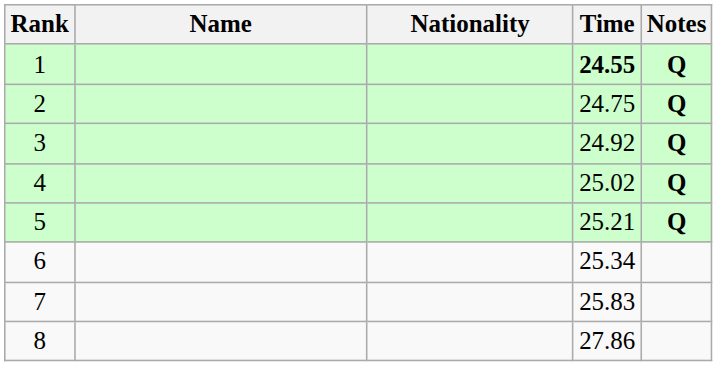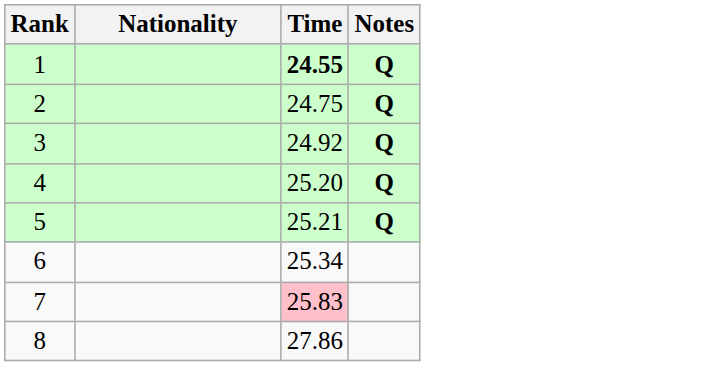 <table class="wikitable sortable" style="text-align:center">
 <tr>
 <th>Rank</th>
-<th style="width:180px">Name</th>
 <th style="width:125px">Nationality</th>
 <th>Time</th>
 <th>Notes</th>
 </tr>
 <tr style="background:#cfc;">
 <td>1</td>
 <td style="text-align:left;"></td>
-<td style="text-align:left;"></td>
 <td><strong>24.55</strong></td>
 <td><strong>Q</strong></td>
 </tr>
 <tr style="background:#cfc;">
 <td>2</td>
-<td style="text-align:left;"></td>
 <td style="text-align:left;"></td>
 <td>24.75</td>
 <td><strong>Q</strong></td>
 </tr>
 <tr style="background:#cfc;">
 <td>3</td>
 <td style="text-align:left;"></td>
-<td style="text-align:left;"></td>
 <td>24.92</td>
 <td><strong>Q</strong></td>
 </tr>
 <tr style="background:#cfc;">
 <td>4</td>
 <td style="text-align:left;"></td>
-<td style="text-align:left;"></td>
-<td>25.02</td>
+<td>25.20</td>
 <td><strong>Q</strong></td>
 </tr>
 <tr style="background:#cfc;">
 <td>5</td>
-<td style="text-align:left;"></td>
 <td style="text-align:left;"></td>
 <td>25.21</td>
 <td><strong>Q</strong></td>
 </tr>
 <tr>
 <td>6</td>
 <td style="text-align:left;"></td>
-<td style="text-align:left;"></td>
 <td>25.34</td>
 <td></td>
 </tr>
 <tr>
 <td>7</td>
 <td style="text-align:left;"></td>
-<td style="text-align:left;"></td>
-<td>25.83</td>
+<td style="background: pink;">25.83</td>
 <td></td>
 </tr>
 <tr>
 <td>8</td>
 <td style="text-align:left;"></td>
-<td style="text-align:left;"></td>
 <td>27.86</td>
 <td></td>
 </tr>
 </table>
